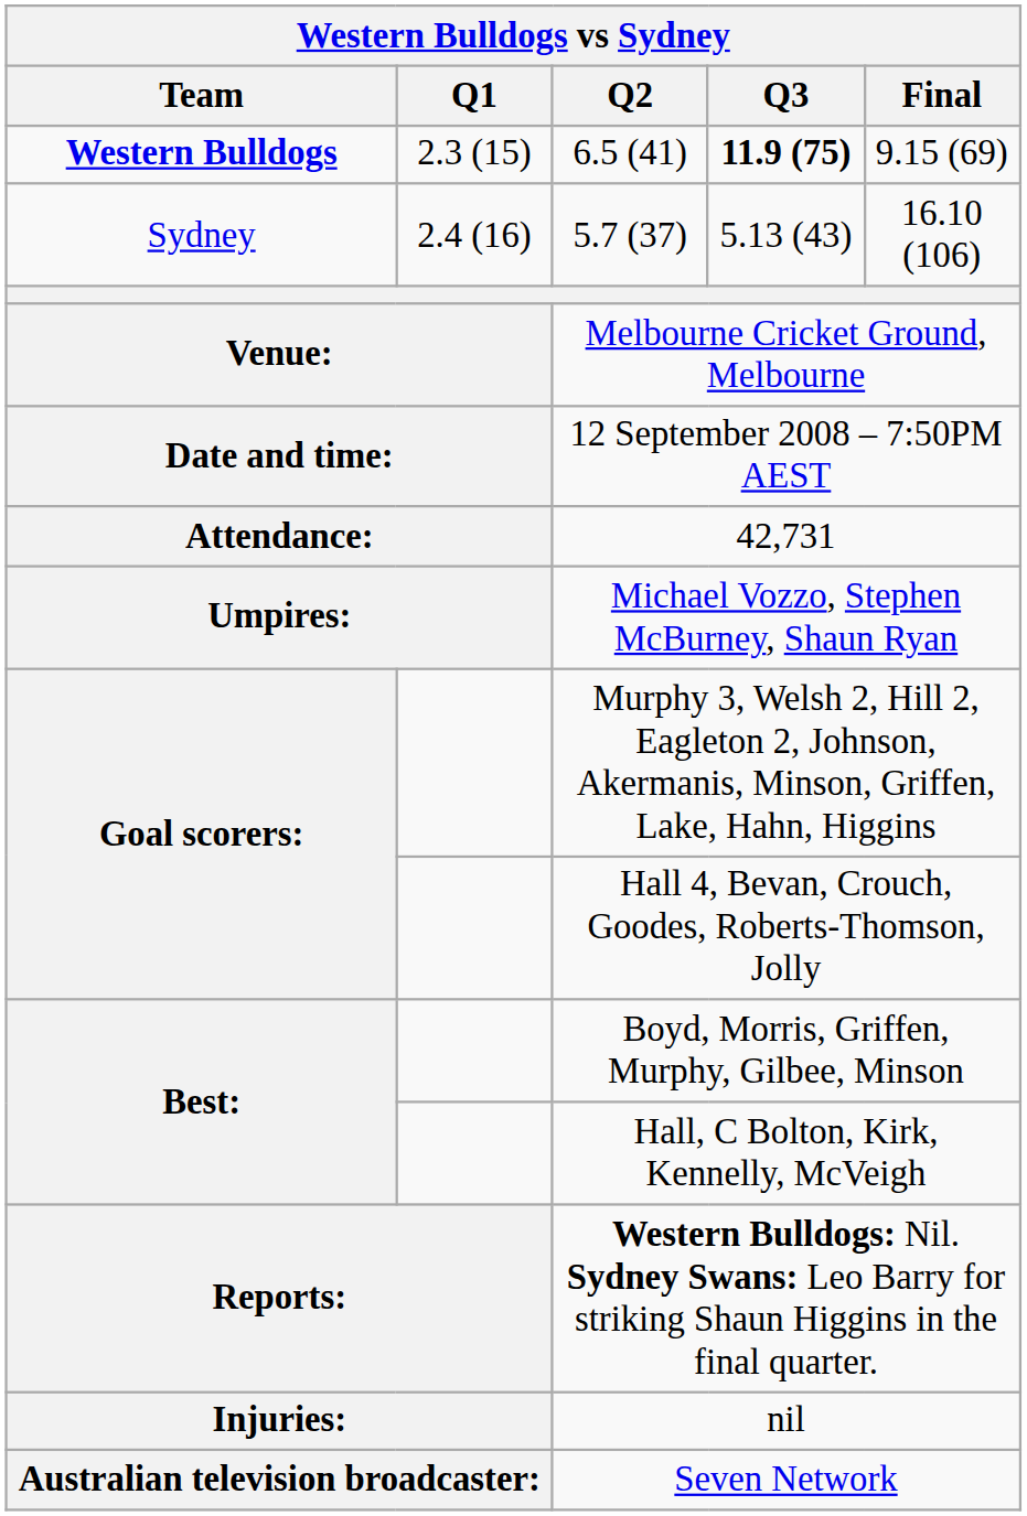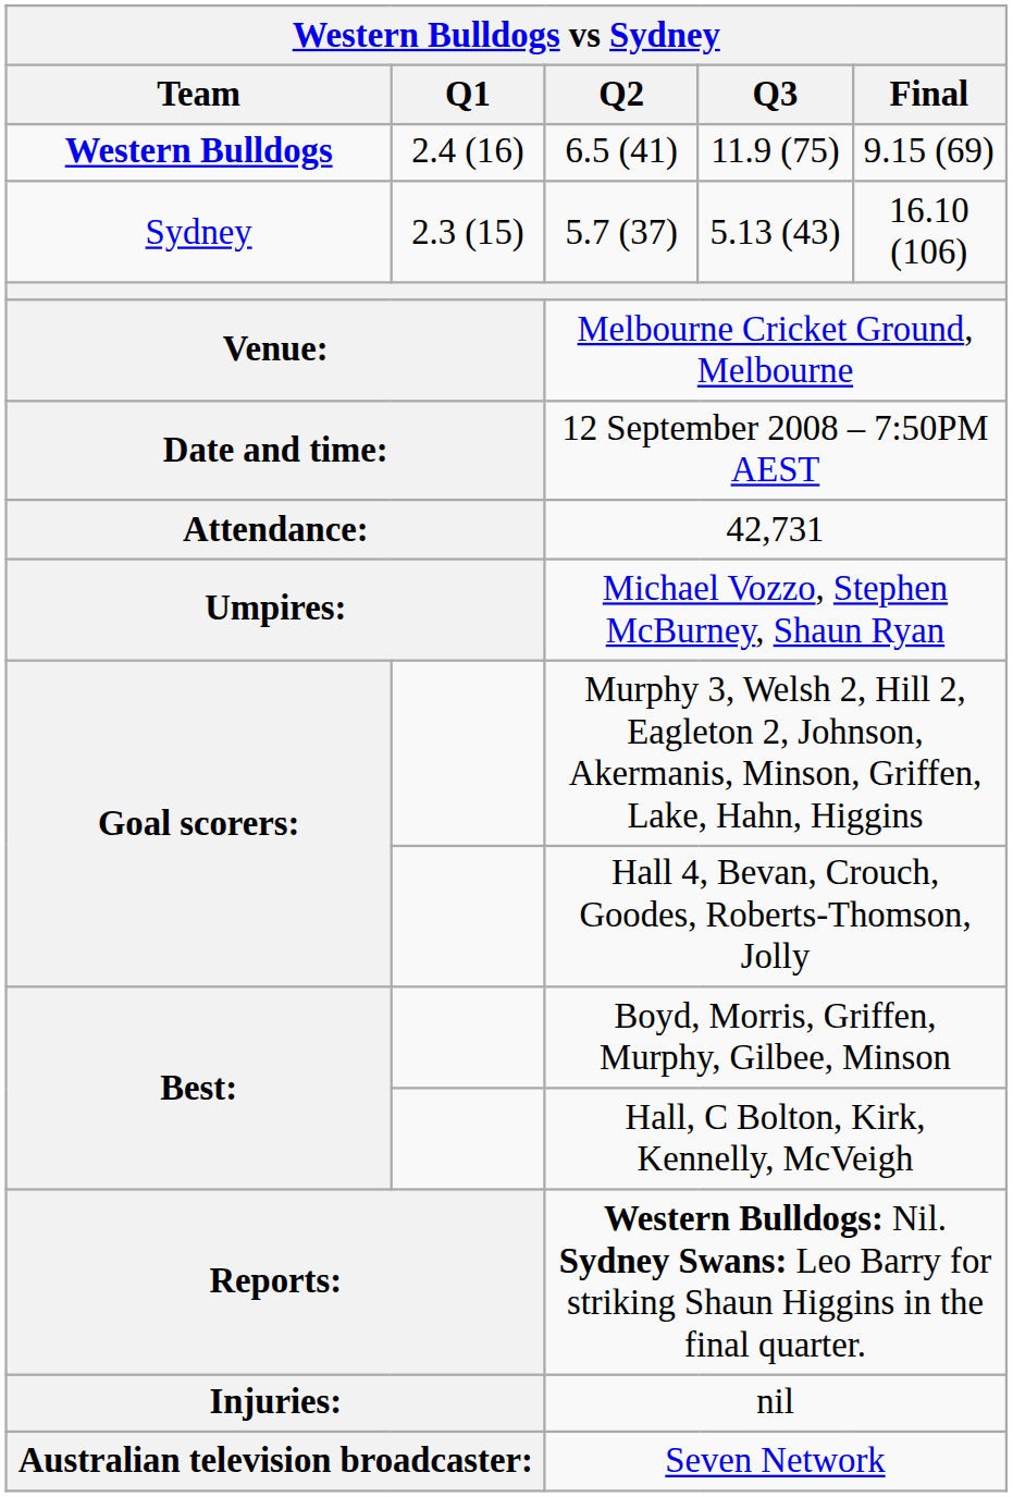 <table class="wikitable" style="font-size:90%; text-align:center; width:65%; margin:1em auto;">
 <tr>
 <th colspan="5"><strong><a href='#'>Western Bulldogs</a></strong> vs <a href='#'>Sydney</a></th>
 </tr>
 <tr>
 <th width=25%>Team</th>
 <th width=10%>Q1</th>
 <th width=10%>Q2</th>
 <th width=10%>Q3</th>
 <th width=10%>Final</th>
 </tr>
 <tr>
 <td><strong><a href='#'>Western Bulldogs</a></strong></td>
-<td>2.3 (15)</td>
+<td>2.4 (16)</td>
 <td>6.5 (41)</td>
-<td><strong>11.9 (75)</strong></td>
+<td>11.9 (75)</td>
 <td>9.15 (69)</td>
 </tr>
 <tr>
 <td><a href='#'>Sydney</a></td>
-<td>2.4 (16)</td>
+<td>2.3 (15)</td>
 <td>5.7 (37)</td>
 <td>5.13 (43)</td>
 <td>16.10 (106)</td>
 </tr>
 <tr>
 <th colspan="5"></th>
 </tr>
 <tr>
 <th colspan="2">Venue:</th>
 <td colspan="3"><a href='#'>Melbourne Cricket Ground</a>, <a href='#'>Melbourne</a></td>
 </tr>
 <tr>
 <th colspan="2">Date and time:</th>
 <td colspan="3">12 September 2008 – 7:50PM <a href='#'>AEST</a></td>
 </tr>
 <tr>
 <th colspan="2">Attendance:</th>
 <td colspan="3">42,731</td>
 </tr>
 <tr>
 <th colspan="2">Umpires:</th>
 <td colspan="3"><a href='#'>Michael Vozzo</a>, <a href='#'>Stephen McBurney</a>, <a href='#'>Shaun Ryan</a></td>
 </tr>
 <tr>
 <th rowspan="2">Goal scorers:</th>
 <td><strong></strong></td>
 <td colspan="3">Murphy 3, Welsh 2, Hill 2, Eagleton 2, Johnson, Akermanis, Minson, Griffen, Lake, Hahn, Higgins</td>
 </tr>
 <tr>
 <td></td>
 <td colspan="3">Hall 4, Bevan, Crouch, Goodes, Roberts-Thomson, Jolly</td>
 </tr>
 <tr>
 <th rowspan="2">Best:</th>
 <td><strong></strong></td>
 <td colspan="3">Boyd, Morris, Griffen, Murphy, Gilbee, Minson</td>
 </tr>
 <tr>
 <td></td>
 <td colspan="3">Hall, C Bolton, Kirk, Kennelly, McVeigh</td>
 </tr>
 <tr>
 <th colspan="2">Reports:</th>
 <td colspan="3"><strong>Western Bulldogs:</strong> Nil. <br> <strong>Sydney Swans:</strong> Leo Barry for striking Shaun Higgins in the final quarter.</td>
 </tr>
 <tr>
 <th colspan="2">Injuries:</th>
 <td colspan="3">nil</td>
 </tr>
 <tr>
 <th colspan="2">Australian television broadcaster:</th>
 <td colspan="3"><a href='#'>Seven Network</a></td>
 </tr>
 </table>
